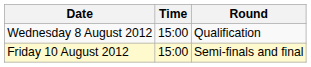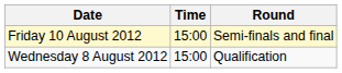 <table class="wikitable">
 <tr>
 <th>Date</th>
 <th>Time</th>
 <th>Round</th>
 </tr>
 <tr>
+<td style=background:lemonchiffon>Friday 10 August 2012</td>
+<td style=background:lemonchiffon>15:00</td>
+<td style=background:lemonchiffon>Semi-finals and final</td>
+</tr>
+<tr>
 <td>Wednesday 8 August 2012</td>
 <td>15:00</td>
 <td>Qualification</td>
 </tr>
-<tr>
-<td style=background:lemonchiffon>Friday 10 August 2012</td>
-<td style=background:lemonchiffon>15:00</td>
-<td style=background:lemonchiffon>Semi-finals and final</td>
-</tr>
 </table>
